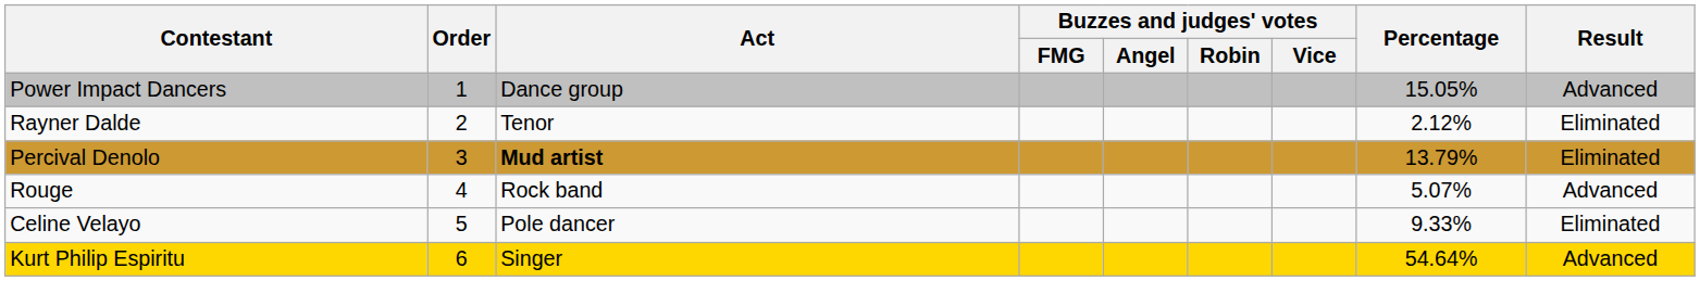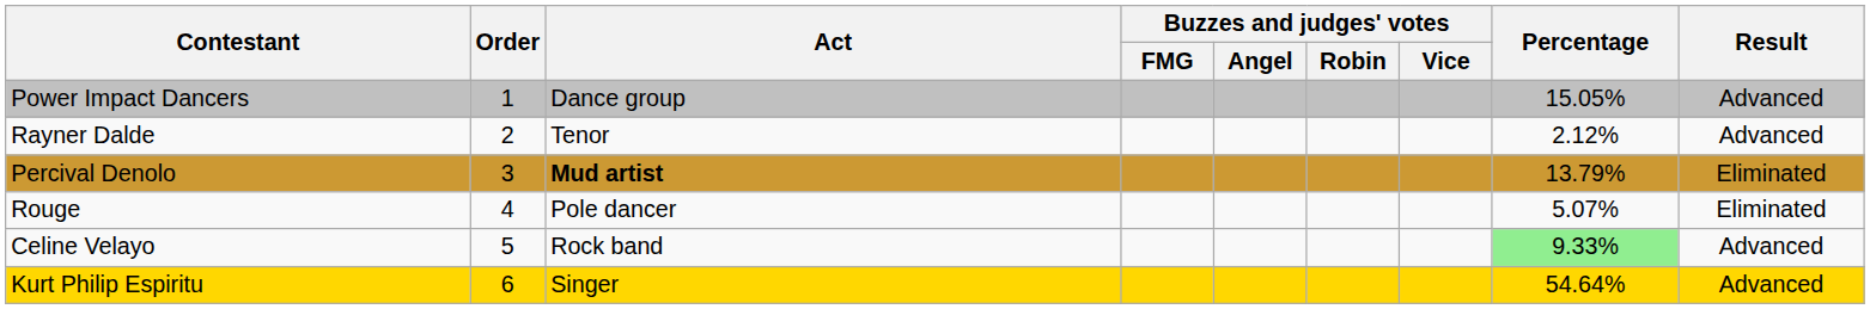 <table class="wikitable" style="text-align:center; width:100%;">
 <tr>
 <th rowspan="2" style="width:25%;">Contestant</th>
 <th rowspan="2" style="width:03%;">Order</th>
 <th rowspan="2">Act</th>
 <th colspan="4" style="width:20%;">Buzzes and judges' votes</th>
 <th rowspan="2" style="width:10%;">Percentage</th>
 <th rowspan="2" style="width:10%;">Result</th>
 </tr>
 <tr>
 <th style="width:05%;">FMG</th>
 <th style="width:05%;">Angel</th>
 <th style="width:05%;">Robin</th>
 <th style="width:05%;">Vice</th>
 </tr>
 <tr bgcolor=silver>
 <td scope="row" align="left">Power Impact Dancers </td>
 <td>1</td>
 <td align="left">Dance group</td>
 <td></td>
 <td></td>
 <td></td>
 <td></td>
 <td>15.05%</td>
 <td>Advanced</td>
 </tr>
 <tr>
 <td scope="row" align="left">Rayner Dalde</td>
 <td>2</td>
 <td align="left">Tenor</td>
 <td></td>
 <td></td>
 <td></td>
 <td></td>
 <td>2.12%</td>
-<td>Eliminated</td>
+<td>Advanced</td>
 </tr>
 <tr bgcolor=#CC9933>
 <td scope="row" align="left">Percival Denolo</td>
 <td>3</td>
 <td align="left"><strong>Mud artist</strong></td>
 <td></td>
 <td></td>
 <td></td>
 <td></td>
 <td>13.79%</td>
 <td>Eliminated</td>
 </tr>
 <tr>
 <td scope="row" align="left">Rouge</td>
 <td>4</td>
+<td align="left">Pole dancer</td>
+<td></td>
+<td></td>
+<td></td>
+<td></td>
+<td>5.07%</td>
+<td>Eliminated</td>
+</tr>
+<tr>
+<td scope="row" align="left">Celine Velayo</td>
+<td>5</td>
 <td align="left">Rock band</td>
 <td></td>
 <td></td>
 <td></td>
 <td></td>
-<td>5.07%</td>
+<td style="background: lightgreen;">9.33%</td>
 <td>Advanced</td>
-</tr>
-<tr>
-<td scope="row" align="left">Celine Velayo</td>
-<td>5</td>
-<td align="left">Pole dancer</td>
-<td></td>
-<td></td>
-<td></td>
-<td></td>
-<td>9.33%</td>
-<td>Eliminated</td>
 </tr>
 <tr bgcolor=gold>
 <td scope="row" align="left">Kurt Philip Espiritu</td>
 <td>6</td>
 <td align="left">Singer</td>
 <td></td>
 <td></td>
 <td></td>
 <td></td>
 <td>54.64%</td>
 <td>Advanced</td>
 </tr>
 </table>
